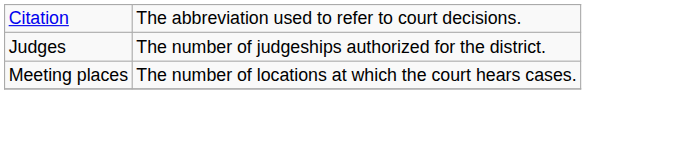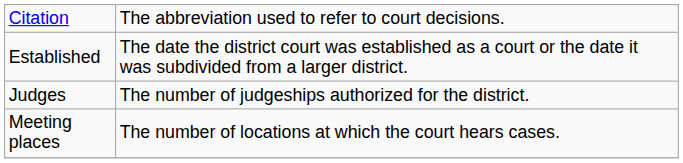 <table class="wikitable unsortable">
 <tr style="white-space:nowrap;">
 <td><a href='#'>Citation</a></td>
 <td>The abbreviation used to refer to court decisions.</td>
+</tr>
+<tr>
+<td>Established</td>
+<td>The date the district court was established as a court or the date it was subdivided from a larger district.</td>
 </tr>
 <tr>
 <td>Judges</td>
 <td>The number of judgeships authorized for the district.</td>
 </tr>
 <tr>
 <td>Meeting places</td>
 <td>The number of locations at which the court hears cases.</td>
 </tr>
 <tr>
 </tr>
 </table>
